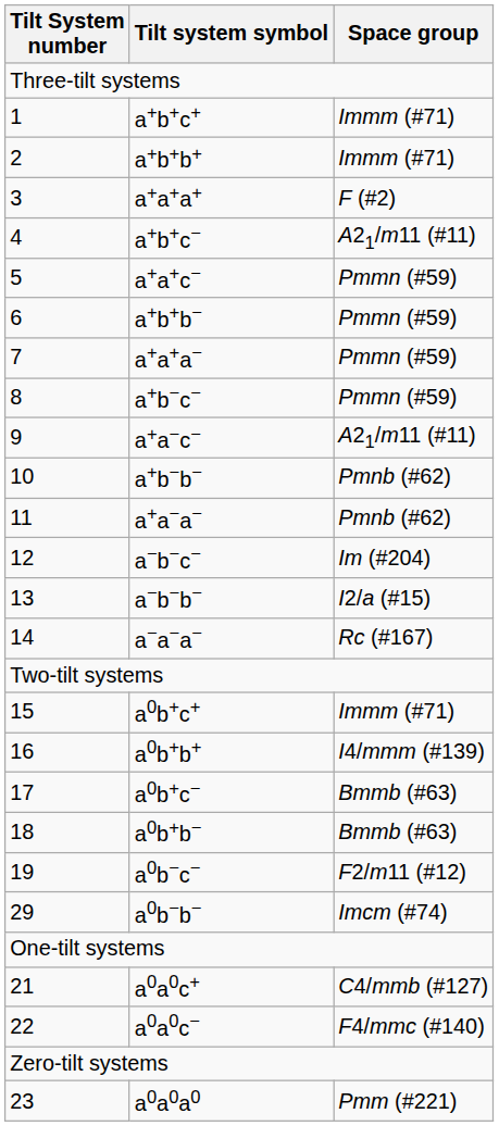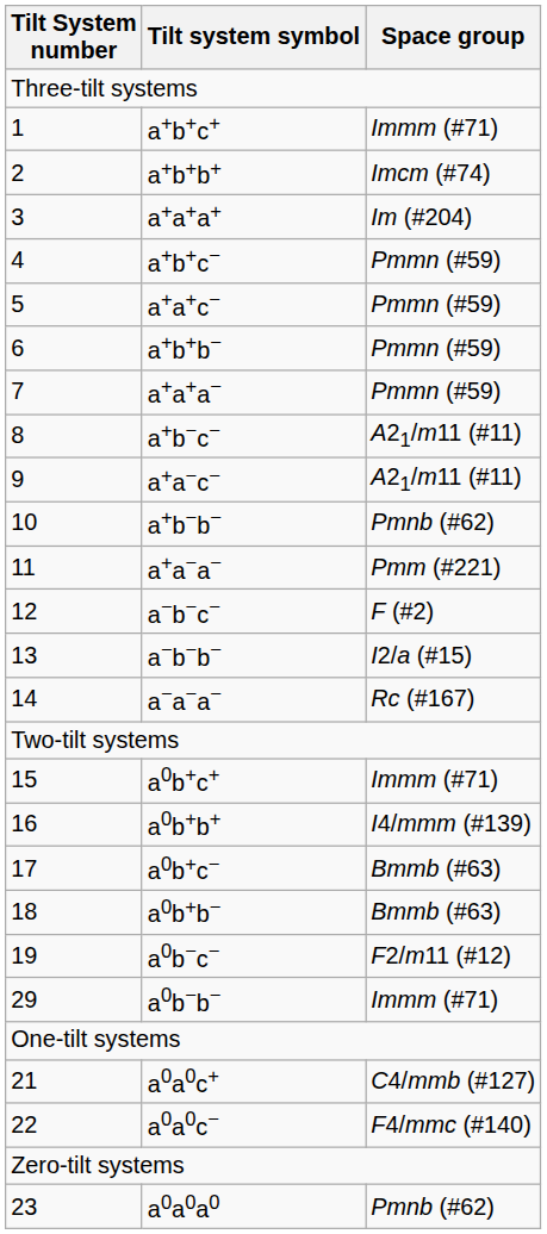 <table class="wikitable">
 <tr>
 <th>Tilt System<br>number</th>
 <th>Tilt system symbol</th>
 <th>Space group</th>
 </tr>
 <tr>
 <td colspan="3">Three-tilt systems</td>
 </tr>
 <tr>
 <td>1</td>
 <td>a<sup>+</sup>b<sup>+</sup>c<sup>+</sup></td>
 <td><em>Immm</em> (#71)</td>
 </tr>
 <tr>
 <td>2</td>
 <td>a<sup>+</sup>b<sup>+</sup>b<sup>+</sup></td>
-<td><em>Immm</em> (#71)</td>
+<td><em>Imcm</em> (#74)</td>
 </tr>
 <tr>
 <td>3</td>
 <td>a<sup>+</sup>a<sup>+</sup>a<sup>+</sup></td>
-<td><em>F</em> (#2)</td>
+<td><em>Im</em> (#204)</td>
 </tr>
 <tr>
 <td>4</td>
 <td>a<sup>+</sup>b<sup>+</sup>c<sup>−</sup></td>
-<td><em>A</em>2<sub>1</sub>/<em>m</em>11 (#11)</td>
+<td><em>Pmmn</em> (#59)</td>
 </tr>
 <tr>
 <td>5</td>
 <td>a<sup>+</sup>a<sup>+</sup>c<sup>−</sup></td>
 <td><em>Pmmn</em> (#59)</td>
 </tr>
 <tr>
 <td>6</td>
 <td>a<sup>+</sup>b<sup>+</sup>b<sup>−</sup></td>
 <td><em>Pmmn</em> (#59)</td>
 </tr>
 <tr>
 <td>7</td>
 <td>a<sup>+</sup>a<sup>+</sup>a<sup>−</sup></td>
 <td><em>Pmmn</em> (#59)</td>
 </tr>
 <tr>
 <td>8</td>
 <td>a<sup>+</sup>b<sup>−</sup>c<sup>−</sup></td>
-<td><em>Pmmn</em> (#59)</td>
+<td><em>A</em>2<sub>1</sub>/<em>m</em>11 (#11)</td>
 </tr>
 <tr>
 <td>9</td>
 <td>a<sup>+</sup>a<sup>−</sup>c<sup>−</sup></td>
 <td><em>A</em>2<sub>1</sub>/<em>m</em>11 (#11)</td>
 </tr>
 <tr>
 <td>10</td>
 <td>a<sup>+</sup>b<sup>−</sup>b<sup>−</sup></td>
 <td><em>Pmnb</em> (#62)</td>
 </tr>
 <tr>
 <td>11</td>
 <td>a<sup>+</sup>a<sup>−</sup>a<sup>−</sup></td>
-<td><em>Pmnb</em> (#62)</td>
+<td><em>Pm</em><em>m</em> (#221)</td>
 </tr>
 <tr>
 <td>12</td>
 <td>a<sup>−</sup>b<sup>−</sup>c<sup>−</sup></td>
-<td><em>Im</em> (#204)</td>
+<td><em>F</em> (#2)</td>
 </tr>
 <tr>
 <td>13</td>
 <td>a<sup>−</sup>b<sup>−</sup>b<sup>−</sup></td>
 <td><em>I</em>2/<em>a</em> (#15)</td>
 </tr>
 <tr>
 <td>14</td>
 <td>a<sup>−</sup>a<sup>−</sup>a<sup>−</sup></td>
 <td><em>R</em><em>c</em> (#167)</td>
 </tr>
 <tr>
 <td colspan="3">Two-tilt systems</td>
 </tr>
 <tr>
 <td>15</td>
 <td>a<sup>0</sup>b<sup>+</sup>c<sup>+</sup></td>
 <td><em>Immm</em> (#71)</td>
 </tr>
 <tr>
 <td>16</td>
 <td>a<sup>0</sup>b<sup>+</sup>b<sup>+</sup></td>
 <td><em>I</em>4/<em>mmm</em> (#139)</td>
 </tr>
 <tr>
 <td>17</td>
 <td>a<sup>0</sup>b<sup>+</sup>c<sup>−</sup></td>
 <td><em>Bmmb</em> (#63)</td>
 </tr>
 <tr>
 <td>18</td>
 <td>a<sup>0</sup>b<sup>+</sup>b<sup>−</sup></td>
 <td><em>Bmmb</em> (#63)</td>
 </tr>
 <tr>
 <td>19</td>
 <td>a<sup>0</sup>b<sup>−</sup>c<sup>−</sup></td>
 <td><em>F</em>2/<em>m</em>11 (#12)</td>
 </tr>
 <tr>
 <td>29</td>
 <td>a<sup>0</sup>b<sup>−</sup>b<sup>−</sup></td>
-<td><em>Imcm</em> (#74)</td>
+<td><em>Immm</em> (#71)</td>
 </tr>
 <tr>
 <td colspan="3">One-tilt systems</td>
 </tr>
 <tr>
 <td>21</td>
 <td>a<sup>0</sup>a<sup>0</sup>c<sup>+</sup></td>
 <td><em>C</em>4/<em>mmb</em> (#127)</td>
 </tr>
 <tr>
 <td>22</td>
 <td>a<sup>0</sup>a<sup>0</sup>c<sup>−</sup></td>
 <td><em>F</em>4/<em>mmc</em> (#140)</td>
 </tr>
 <tr>
 <td colspan="3">Zero-tilt systems</td>
 </tr>
 <tr>
 <td>23</td>
 <td>a<sup>0</sup>a<sup>0</sup>a<sup>0</sup></td>
-<td><em>Pm</em><em>m</em> (#221)</td>
+<td><em>Pmnb</em> (#62)</td>
 </tr>
 </table>
